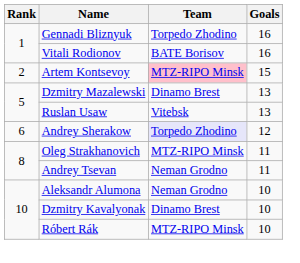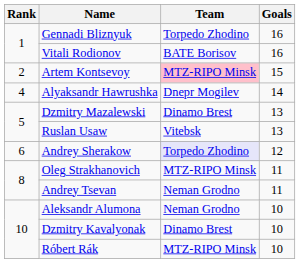 <table class="wikitable" style="text-align:left">
 <tr>
 <th>Rank</th>
 <th>Name</th>
 <th>Team</th>
 <th>Goals</th>
 </tr>
 <tr>
 <td align="center" rowspan="2">1</td>
 <td> <a href='#'>Gennadi Bliznyuk</a></td>
 <td><a href='#'>Torpedo Zhodino</a></td>
 <td align="center">16</td>
 </tr>
 <tr>
 <td> <a href='#'>Vitali Rodionov</a></td>
 <td><a href='#'>BATE Borisov</a></td>
 <td align="center">16</td>
 </tr>
 <tr>
 <td align="center">2</td>
 <td> <a href='#'>Artem Kontsevoy</a></td>
 <td style="background: pink;"><a href='#'>MTZ-RIPO Minsk</a></td>
 <td align="center">15</td>
+</tr>
+<tr>
+<td align="center">4</td>
+<td> <a href='#'>Alyaksandr Hawrushka</a></td>
+<td><a href='#'>Dnepr Mogilev</a></td>
+<td align="center">14</td>
 </tr>
 <tr>
 <td align="center" rowspan="2">5</td>
 <td> <a href='#'>Dzmitry Mazalewski</a></td>
 <td><a href='#'>Dinamo Brest</a></td>
 <td align="center">13</td>
 </tr>
 <tr>
 <td> <a href='#'>Ruslan Usaw</a></td>
 <td><a href='#'>Vitebsk</a></td>
 <td align="center">13</td>
 </tr>
 <tr>
 <td align="center">6</td>
 <td> <a href='#'>Andrey Sherakow</a></td>
 <td style="background: lavender;"><a href='#'>Torpedo Zhodino</a></td>
 <td align="center">12</td>
 </tr>
 <tr>
 <td align="center" rowspan="2">8</td>
 <td> <a href='#'>Oleg Strakhanovich</a></td>
 <td><a href='#'>MTZ-RIPO Minsk</a></td>
 <td align="center">11</td>
 </tr>
 <tr>
 <td> <a href='#'>Andrey Tsevan</a></td>
 <td><a href='#'>Neman Grodno</a></td>
 <td align="center">11</td>
 </tr>
 <tr>
 <td align="center" rowspan="3">10</td>
 <td> <a href='#'>Aleksandr Alumona</a></td>
 <td><a href='#'>Neman Grodno</a></td>
 <td align="center">10</td>
 </tr>
 <tr>
 <td> <a href='#'>Dzmitry Kavalyonak</a></td>
 <td><a href='#'>Dinamo Brest</a></td>
 <td align="center">10</td>
 </tr>
 <tr>
 <td> <a href='#'>Róbert Rák</a></td>
 <td><a href='#'>MTZ-RIPO Minsk</a></td>
 <td align="center">10</td>
 </tr>
 </table>
